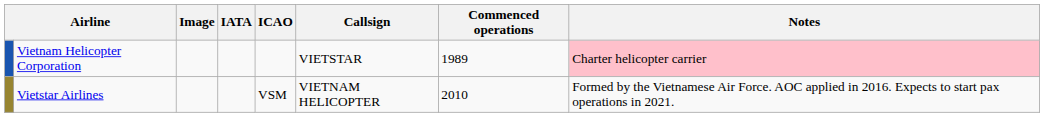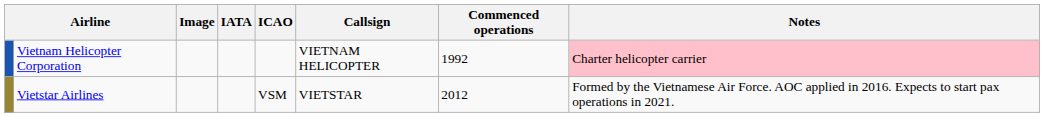 <table class="wikitable sortable">
 <tr valign="middle">
 <th colspan="2">Airline</th>
 <th>Image</th>
 <th>IATA</th>
 <th>ICAO</th>
 <th>Callsign</th>
 <th>Commenced operations</th>
 <th>Notes</th>
 </tr>
 <tr>
 <td style="background:#1955b0"> </td>
 <td><a href='#'>Vietnam Helicopter Corporation</a></td>
 <td></td>
 <td></td>
 <td></td>
-<td>VIETSTAR</td>
-<td>1989</td>
+<td>VIETNAM HELICOPTER</td>
+<td>1992</td>
 <td style="background: pink;">Charter helicopter carrier</td>
 </tr>
 <tr>
 <td style="background:#978531"> </td>
 <td><a href='#'>Vietstar Airlines</a></td>
 <td></td>
 <td></td>
 <td>VSM</td>
-<td>VIETNAM HELICOPTER</td>
-<td>2010</td>
+<td>VIETSTAR</td>
+<td>2012</td>
 <td>Formed by the Vietnamese Air Force. AOC applied in 2016. Expects to start pax operations in 2021.</td>
 </tr>
 </table>
